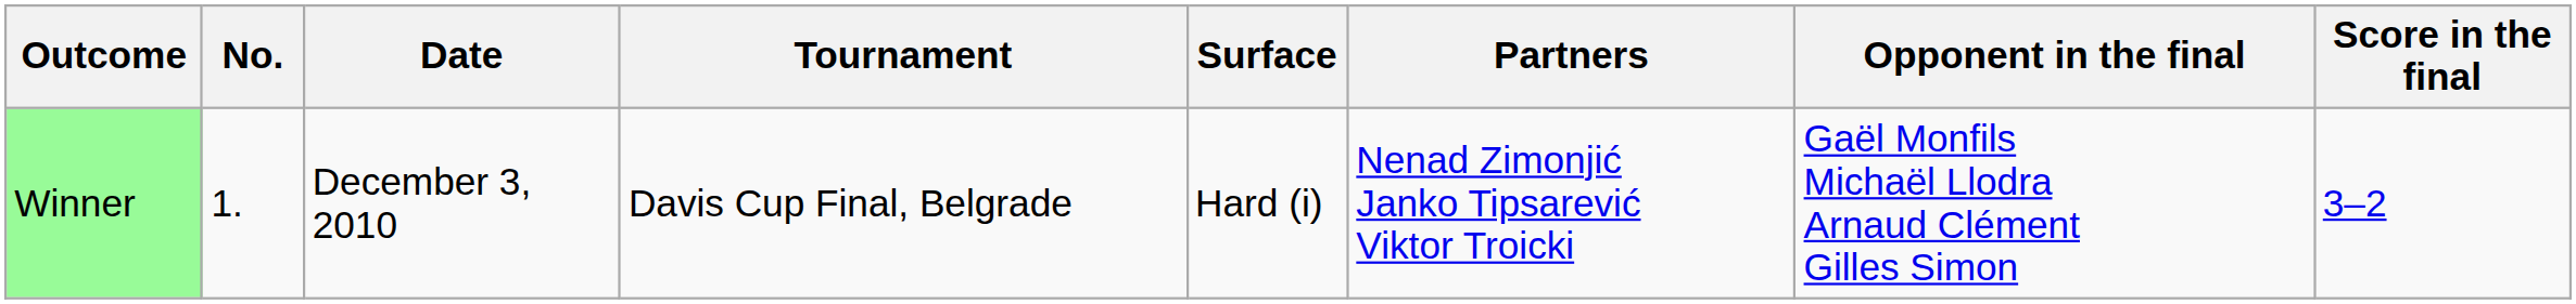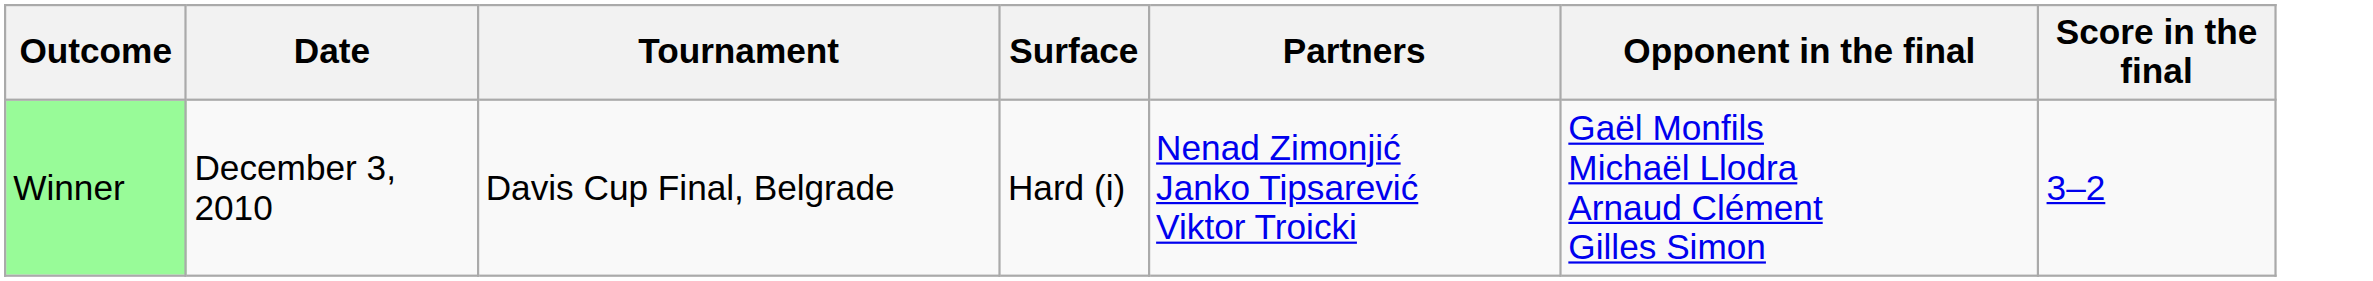 <table class="sortable wikitable">
 <tr>
 <th width=75>Outcome</th>
-<th width=35>No.</th>
 <th width=125>Date</th>
 <th width=230>Tournament</th>
 <th width=60>Surface</th>
 <th width=180>Partners</th>
 <th width=210>Opponent in the final</th>
 <th width=100>Score in the final</th>
 </tr>
 <tr>
 <td bgcolor=98FB98>Winner</td>
-<td>1.</td>
 <td>December 3, 2010</td>
 <td>Davis Cup Final, Belgrade</td>
 <td>Hard (i)</td>
 <td> <a href='#'>Nenad Zimonjić</a><br> <a href='#'>Janko Tipsarević</a><br> <a href='#'>Viktor Troicki</a></td>
 <td> <a href='#'>Gaël Monfils</a> <br>  <a href='#'>Michaël Llodra</a> <br>  <a href='#'>Arnaud Clément</a> <br>  <a href='#'>Gilles Simon</a></td>
 <td><a href='#'>3–2</a></td>
 </tr>
 </table>
